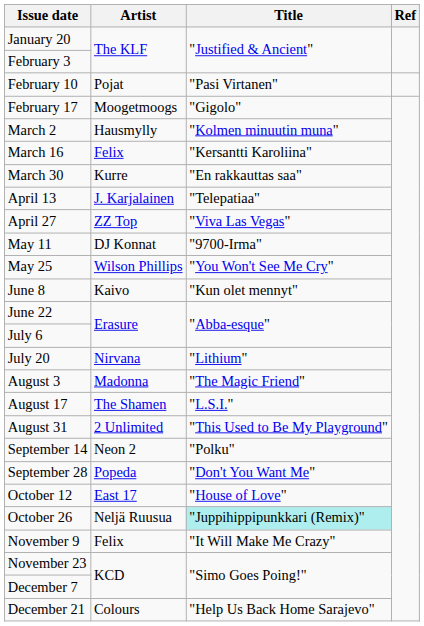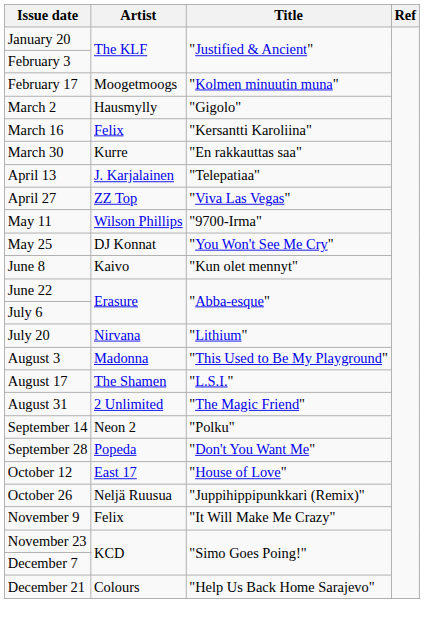 <table class="wikitable" style="margin: 0 0 0 0;">
 <tr>
 <th>Issue date</th>
 <th>Artist</th>
 <th>Title</th>
 <th>Ref</th>
 </tr>
 <tr>
 <td>January 20</td>
 <td rowspan=2><a href='#'>The KLF</a></td>
 <td rowspan=2>"<a href='#'>Justified & Ancient</a>"</td>
 </tr>
 <tr>
 <td>February 3</td>
 </tr>
 <tr>
-<td>February 10</td>
-<td>Pojat</td>
-<td>"Pasi Virtanen"</td>
-<td></td>
-</tr>
-<tr>
 <td>February 17</td>
 <td>Moogetmoogs</td>
-<td>"Gigolo"</td>
+<td>"<a href='#'>Kolmen minuutin muna</a>"</td>
 </tr>
 <tr>
 <td>March 2</td>
 <td>Hausmylly</td>
-<td>"<a href='#'>Kolmen minuutin muna</a>"</td>
+<td>"Gigolo"</td>
 </tr>
 <tr>
 <td>March 16</td>
 <td><a href='#'>Felix</a></td>
 <td>"Kersantti Karoliina"</td>
 </tr>
 <tr>
 <td>March 30</td>
 <td>Kurre</td>
 <td>"En rakkauttas saa"</td>
 </tr>
 <tr>
 <td>April 13</td>
 <td><a href='#'>J. Karjalainen</a></td>
 <td>"Telepatiaa"</td>
 </tr>
 <tr>
 <td>April 27</td>
 <td><a href='#'>ZZ Top</a></td>
 <td>"<a href='#'>Viva Las Vegas</a>"</td>
 </tr>
 <tr>
 <td>May 11</td>
-<td>DJ Konnat</td>
+<td><a href='#'>Wilson Phillips</a></td>
 <td>"9700-Irma"</td>
 </tr>
 <tr>
 <td>May 25</td>
-<td><a href='#'>Wilson Phillips</a></td>
+<td>DJ Konnat</td>
 <td>"<a href='#'>You Won't See Me Cry</a>"</td>
 </tr>
 <tr>
 <td>June 8</td>
 <td>Kaivo</td>
 <td>"Kun olet mennyt"</td>
 </tr>
 <tr>
 <td>June 22</td>
 <td rowspan=2><a href='#'>Erasure</a></td>
 <td rowspan=2>"<a href='#'>Abba-esque</a>"</td>
 </tr>
 <tr>
 <td>July 6</td>
 </tr>
 <tr>
 <td>July 20</td>
 <td><a href='#'>Nirvana</a></td>
 <td>"<a href='#'>Lithium</a>"</td>
 </tr>
 <tr>
 <td>August 3</td>
 <td><a href='#'>Madonna</a></td>
-<td>"<a href='#'>The Magic Friend</a>"</td>
+<td>"<a href='#'>This Used to Be My Playground</a>"</td>
 </tr>
 <tr>
 <td>August 17</td>
 <td><a href='#'>The Shamen</a></td>
 <td>"<a href='#'>L.S.I.</a>"</td>
 </tr>
 <tr>
 <td>August 31</td>
 <td><a href='#'>2 Unlimited</a></td>
-<td>"<a href='#'>This Used to Be My Playground</a>"</td>
+<td>"<a href='#'>The Magic Friend</a>"</td>
 </tr>
 <tr>
 <td>September 14</td>
 <td>Neon 2</td>
 <td>"Polku"</td>
 </tr>
 <tr>
 <td>September 28</td>
 <td><a href='#'>Popeda</a></td>
 <td>"<a href='#'>Don't You Want Me</a>"</td>
 </tr>
 <tr>
 <td>October 12</td>
 <td><a href='#'>East 17</a></td>
 <td>"<a href='#'>House of Love</a>"</td>
 </tr>
 <tr>
 <td>October 26</td>
 <td>Neljä Ruusua</td>
-<td style="background: paleturquoise;">"Juppihippipunkkari (Remix)"</td>
+<td>"Juppihippipunkkari (Remix)"</td>
 </tr>
 <tr>
 <td>November 9</td>
 <td>Felix</td>
 <td>"It Will Make Me Crazy"</td>
 </tr>
 <tr>
 <td>November 23</td>
 <td rowspan=2>KCD</td>
 <td rowspan=2>"Simo Goes Poing!"</td>
 </tr>
 <tr>
 <td>December 7</td>
 </tr>
 <tr>
 <td>December 21</td>
 <td>Colours</td>
 <td>"Help Us Back Home Sarajevo"</td>
 </tr>
 </table>
